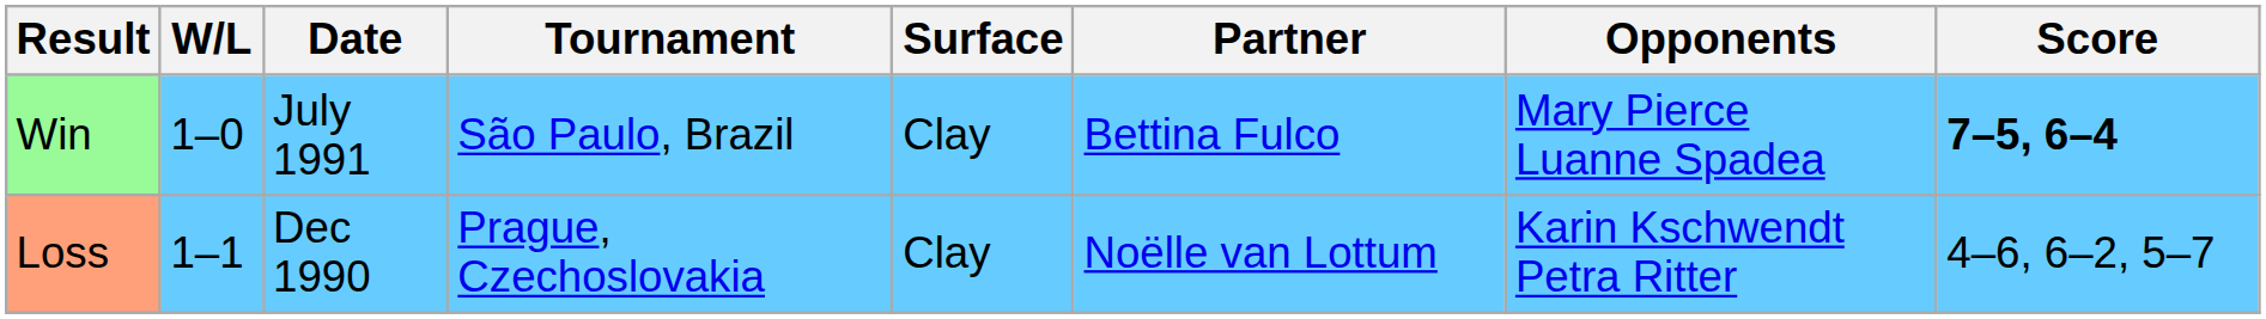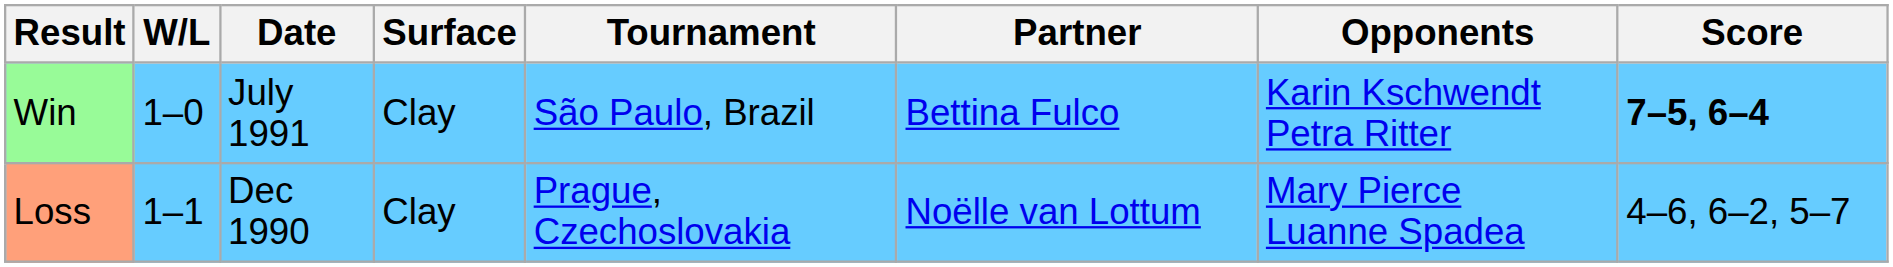 <table class="sortable wikitable">
 <tr>
 <th>Result</th>
 <th style="width:30px" class="unsortable">W/L</th>
 <th style="width:60px">Date</th>
+<th style="width:50px">Surface</th>
 <th style="width:155px">Tournament</th>
-<th style="width:50px">Surface</th>
 <th style="width:150px">Partner</th>
 <th style="width:150px">Opponents</th>
 <th style="width:110px" class="unsortable">Score</th>
 </tr>
 <tr bgcolor="#66CCFF">
 <td style="background:#98fb98;">Win</td>
 <td>1–0</td>
 <td>July 1991</td>
+<td>Clay</td>
 <td><a href='#'>São Paulo</a>, Brazil</td>
-<td>Clay</td>
 <td> <a href='#'>Bettina Fulco</a></td>
-<td> <a href='#'>Mary Pierce</a> <br>  <a href='#'>Luanne Spadea</a></td>
+<td> <a href='#'>Karin Kschwendt</a> <br>  <a href='#'>Petra Ritter</a></td>
 <td><strong>7–5, 6–4</strong></td>
 </tr>
 <tr bgcolor="#66CCFF">
 <td style="background:#ffa07a;">Loss</td>
 <td>1–1</td>
 <td>Dec 1990</td>
+<td>Clay</td>
 <td><a href='#'>Prague</a>, <a href='#'>Czechoslovakia</a></td>
-<td>Clay</td>
 <td> <a href='#'>Noëlle van Lottum</a></td>
-<td> <a href='#'>Karin Kschwendt</a> <br>  <a href='#'>Petra Ritter</a></td>
+<td> <a href='#'>Mary Pierce</a> <br>  <a href='#'>Luanne Spadea</a></td>
 <td>4–6, 6–2, 5–7</td>
 </tr>
 </table>
